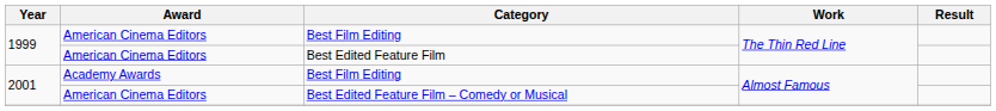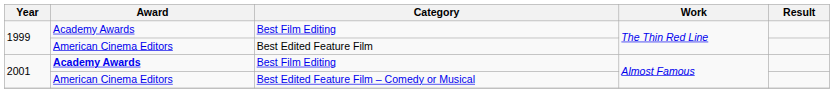 <table class="wikitable" style="width:99%;">
 <tr>
 <th>Year</th>
 <th>Award</th>
 <th>Category</th>
 <th>Work</th>
 <th>Result</th>
 </tr>
 <tr>
 <td rowspan=2>1999</td>
-<td><a href='#'>American Cinema Editors</a></td>
+<td><a href='#'>Academy Awards</a></td>
 <td><a href='#'>Best Film Editing</a></td>
 <td rowspan=2><em><a href='#'>The Thin Red Line</a></em></td>
 <td></td>
 </tr>
 <tr>
 <td><a href='#'>American Cinema Editors</a></td>
 <td>Best Edited Feature Film</td>
 <td></td>
 </tr>
 <tr>
 <td rowspan=2>2001</td>
-<td><a href='#'>Academy Awards</a></td>
+<td><strong><a href='#'>Academy Awards</a></strong></td>
 <td><a href='#'>Best Film Editing</a></td>
 <td rowspan=2><em><a href='#'>Almost Famous</a></em></td>
 <td></td>
 </tr>
 <tr>
 <td><a href='#'>American Cinema Editors</a></td>
 <td><a href='#'>Best Edited Feature Film – Comedy or Musical</a></td>
 <td></td>
 </tr>
 <tr>
 </tr>
 </table>
